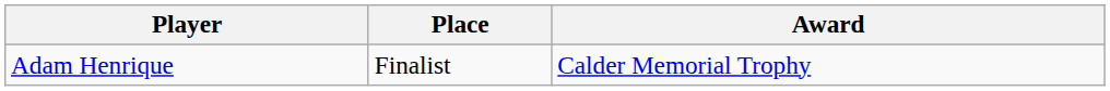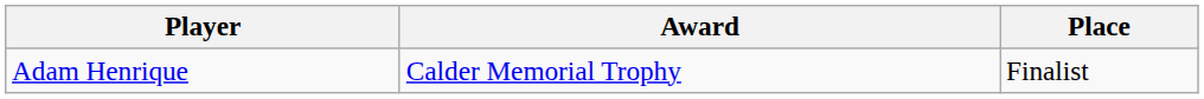 <table class="wikitable" style="width:55%;">
 <tr>
 <th>Player</th>
+<th>Award</th>
 <th>Place</th>
-<th>Award</th>
 </tr>
 <tr>
 <td><a href='#'>Adam Henrique</a></td>
+<td><a href='#'>Calder Memorial Trophy</a></td>
 <td>Finalist</td>
-<td><a href='#'>Calder Memorial Trophy</a></td>
 </tr>
 </table>
